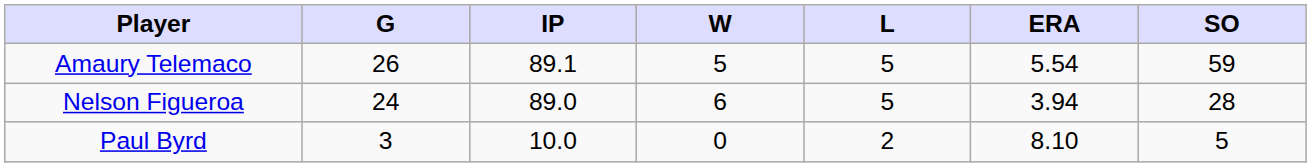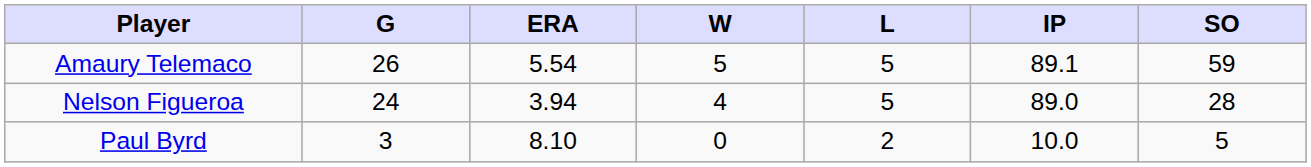 <table class="wikitable sortable">
 <tr>
 <th style="background:#ddf; width:16%;">Player</th>
 <th style="background:#ddf; width:9%;">G</th>
-<th style="background:#ddf; width:9%">IP</th>
+<th style="background:#ddf; width:9%">ERA</th>
 <th style="background:#ddf; width:9%">W</th>
 <th style="background:#ddf; width:9%">L</th>
-<th style="background:#ddf; width:9%">ERA</th>
+<th style="background:#ddf; width:9%">IP</th>
 <th style="background:#ddf; width:9%">SO</th>
 </tr>
 <tr align=center>
 <td><a href='#'>Amaury Telemaco</a></td>
 <td>26</td>
-<td>89.1</td>
+<td>5.54</td>
 <td>5</td>
 <td>5</td>
-<td>5.54</td>
+<td>89.1</td>
 <td>59</td>
 </tr>
 <tr align=center>
 <td><a href='#'>Nelson Figueroa</a></td>
 <td>24</td>
+<td>3.94</td>
+<td>4</td>
+<td>5</td>
 <td>89.0</td>
-<td>6</td>
-<td>5</td>
-<td>3.94</td>
 <td>28</td>
 </tr>
 <tr align=center>
 <td><a href='#'>Paul Byrd</a></td>
 <td>3</td>
-<td>10.0</td>
+<td>8.10</td>
 <td>0</td>
 <td>2</td>
-<td>8.10</td>
+<td>10.0</td>
 <td>5</td>
 </tr>
 </table>
